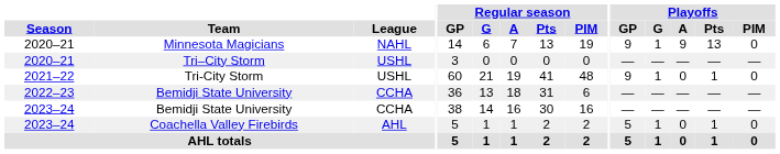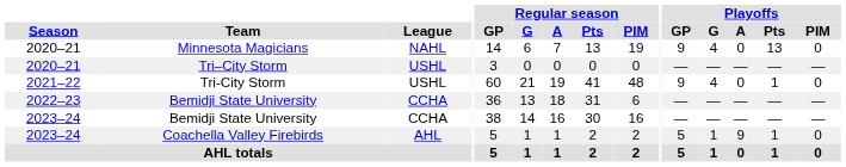 <table border="0" cellpadding="1" cellspacing="0" style="text-align:center; width:60em">
 <tr bgcolor="#e0e0e0">
 <th colspan="3" bgcolor="#ffffff"></th>
 <th rowspan="101" bgcolor="#ffffff"></th>
 <th colspan="5"><a href='#'>Regular season</a></th>
 <th rowspan="101" bgcolor="#ffffff"></th>
 <th colspan="5"><a href='#'>Playoffs</a></th>
 </tr>
 <tr bgcolor="#e0e0e0">
 <th><a href='#'>Season</a></th>
 <th>Team</th>
 <th>League</th>
 <th>GP</th>
 <th><a href='#'>G</a></th>
 <th><a href='#'>A</a></th>
 <th><a href='#'>Pts</a></th>
 <th><a href='#'>PIM</a></th>
 <th>GP</th>
 <th>G</th>
 <th>A</th>
 <th>Pts</th>
 <th>PIM</th>
 </tr>
 <tr>
 <td>2020–21</td>
 <td><a href='#'>Minnesota Magicians</a></td>
 <td><a href='#'>NAHL</a></td>
 <td>14</td>
 <td>6</td>
 <td>7</td>
 <td>13</td>
 <td>19</td>
 <td>9</td>
-<td>1</td>
-<td>9</td>
+<td>4</td>
+<td>0</td>
 <td>13</td>
 <td>0</td>
 </tr>
 <tr bgcolor="#f0f0f0">
 <td><a href='#'>2020–21</a></td>
 <td><a href='#'>Tri–City Storm</a></td>
 <td><a href='#'>USHL</a></td>
 <td>3</td>
 <td>0</td>
 <td>0</td>
 <td>0</td>
 <td>0</td>
 <td>—</td>
 <td>—</td>
 <td>—</td>
 <td>—</td>
 <td>—</td>
 </tr>
 <tr>
 <td><a href='#'>2021–22</a></td>
 <td>Tri-City Storm</td>
 <td>USHL</td>
 <td>60</td>
 <td>21</td>
 <td>19</td>
 <td>41</td>
 <td>48</td>
 <td>9</td>
-<td>1</td>
+<td>4</td>
 <td>0</td>
 <td>1</td>
 <td>0</td>
 </tr>
 <tr bgcolor="#f0f0f0">
 <td><a href='#'>2022–23</a></td>
 <td><a href='#'>Bemidji State University</a></td>
 <td><a href='#'>CCHA</a></td>
 <td>36</td>
 <td>13</td>
 <td>18</td>
 <td>31</td>
 <td>6</td>
 <td>—</td>
 <td>—</td>
 <td>—</td>
 <td>—</td>
 <td>—</td>
 </tr>
 <tr>
 <td><a href='#'>2023–24</a></td>
 <td>Bemidji State University</td>
 <td>CCHA</td>
 <td>38</td>
 <td>14</td>
 <td>16</td>
 <td>30</td>
 <td>16</td>
 <td>—</td>
 <td>—</td>
 <td>—</td>
 <td>—</td>
 <td>—</td>
 </tr>
 <tr bgcolor="#f0f0f0">
 <td><a href='#'>2023–24</a></td>
 <td><a href='#'>Coachella Valley Firebirds</a></td>
 <td><a href='#'>AHL</a></td>
 <td>5</td>
 <td>1</td>
 <td>1</td>
 <td>2</td>
 <td>2</td>
 <td>5</td>
 <td>1</td>
-<td>0</td>
+<td>9</td>
 <td>1</td>
 <td>0</td>
 </tr>
 <tr bgcolor="#e0e0e0">
 <th colspan="3">AHL totals</th>
 <th>5</th>
 <th>1</th>
 <th>1</th>
 <th>2</th>
 <th>2</th>
 <th>5</th>
 <th>1</th>
 <th>0</th>
 <th>1</th>
 <th>0</th>
 </tr>
 </table>
